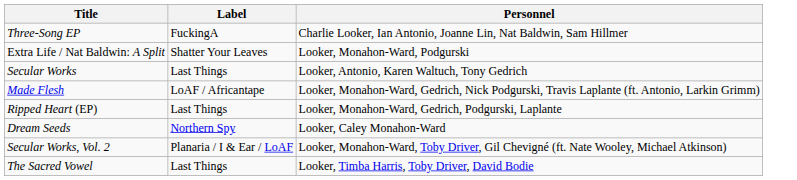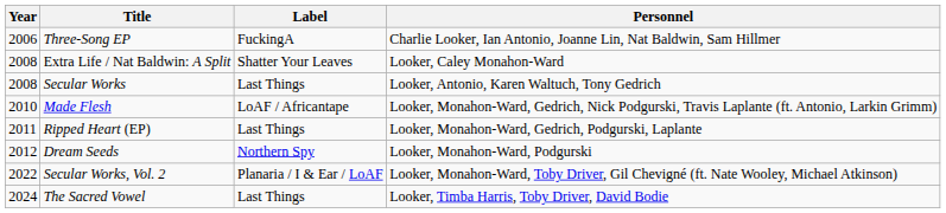 <table class="wikitable sortable">
 <tr>
+<th>Year</th>
 <th>Title</th>
 <th>Label</th>
 <th>Personnel</th>
 </tr>
 <tr>
+<td>2006</td>
 <td><em>Three-Song EP</em></td>
 <td>FuckingA</td>
 <td>Charlie Looker, Ian Antonio, Joanne Lin, Nat Baldwin, Sam Hillmer</td>
 </tr>
 <tr>
+<td>2008</td>
 <td>Extra Life / Nat Baldwin: <em>A Split</em></td>
 <td>Shatter Your Leaves</td>
-<td>Looker, Monahon-Ward, Podgurski</td>
+<td>Looker, Caley Monahon-Ward</td>
 </tr>
 <tr>
+<td>2008</td>
 <td><em>Secular Works</em></td>
 <td>Last Things</td>
 <td>Looker, Antonio, Karen Waltuch, Tony Gedrich</td>
 </tr>
 <tr>
+<td>2010</td>
 <td><em><a href='#'>Made Flesh</a></em></td>
 <td>LoAF / Africantape</td>
 <td>Looker, Monahon-Ward, Gedrich, Nick Podgurski, Travis Laplante (ft. Antonio, Larkin Grimm)</td>
 </tr>
 <tr>
+<td>2011</td>
 <td><em>Ripped Heart</em> (EP)</td>
 <td>Last Things</td>
 <td>Looker, Monahon-Ward, Gedrich, Podgurski, Laplante</td>
 </tr>
 <tr>
+<td>2012</td>
 <td><em>Dream Seeds</em></td>
 <td><a href='#'>Northern Spy</a></td>
-<td>Looker, Caley Monahon-Ward</td>
+<td>Looker, Monahon-Ward, Podgurski</td>
 </tr>
 <tr>
+<td>2022</td>
 <td><em>Secular Works, Vol. 2</em></td>
 <td>Planaria / I & Ear / <a href='#'>LoAF</a></td>
 <td>Looker, Monahon-Ward, <a href='#'>Toby Driver</a>, Gil Chevigné (ft. Nate Wooley, Michael Atkinson)</td>
 </tr>
 <tr>
+<td>2024</td>
 <td><em>The Sacred Vowel</em></td>
 <td>Last Things</td>
 <td>Looker, <a href='#'>Timba Harris</a>, <a href='#'>Toby Driver</a>, <a href='#'>David Bodie</a></td>
 </tr>
 </table>
